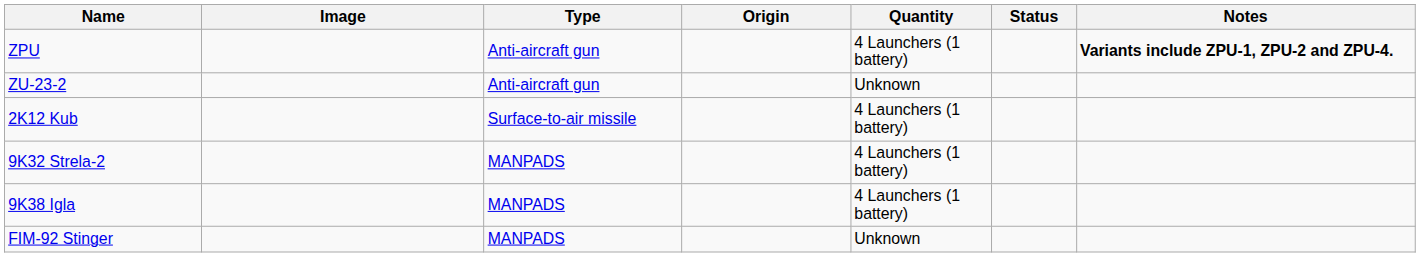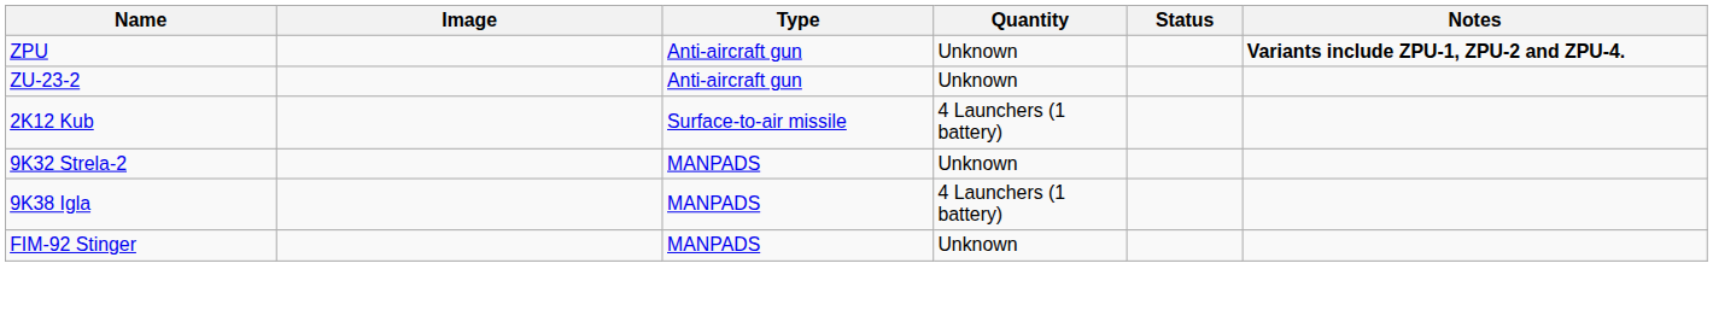 <table class="wikitable" style="width:90%;">
 <tr>
 <th width=14%>Name</th>
 <th width=20%>Image</th>
 <th width=14%>Type</th>
-<th width=12%>Origin</th>
 <th width=10%>Quantity</th>
 <th width=06%>Status</th>
 <th width=24%>Notes</th>
 </tr>
 <tr>
 <td><a href='#'>ZPU</a></td>
 <td></td>
 <td><a href='#'>Anti-aircraft gun</a></td>
-<td></td>
-<td>4 Launchers (1 battery)</td>
+<td>Unknown</td>
 <td></td>
 <td><strong>Variants include ZPU-1, ZPU-2 and ZPU-4.</strong></td>
 </tr>
 <tr>
 <td><a href='#'>ZU-23-2</a></td>
 <td></td>
 <td><a href='#'>Anti-aircraft gun</a></td>
-<td></td>
 <td>Unknown</td>
 <td></td>
 <td></td>
 </tr>
 <tr>
 <td><a href='#'>2K12 Kub</a></td>
 <td></td>
 <td><a href='#'>Surface-to-air missile</a></td>
-<td></td>
 <td>4 Launchers (1 battery)</td>
 <td></td>
 <td></td>
 </tr>
 <tr>
 <td><a href='#'>9K32 Strela-2</a></td>
 <td></td>
 <td><a href='#'>MANPADS</a></td>
-<td></td>
-<td>4 Launchers (1 battery)</td>
+<td>Unknown</td>
 <td></td>
 <td></td>
 </tr>
 <tr>
 <td><a href='#'>9K38 Igla</a></td>
 <td></td>
 <td><a href='#'>MANPADS</a></td>
-<td></td>
 <td>4 Launchers (1 battery)</td>
 <td></td>
 <td></td>
 </tr>
 <tr>
 <td><a href='#'>FIM-92 Stinger</a></td>
 <td></td>
 <td><a href='#'>MANPADS</a></td>
-<td></td>
 <td>Unknown</td>
 <td></td>
 <td></td>
 </tr>
 </table>
